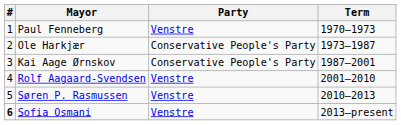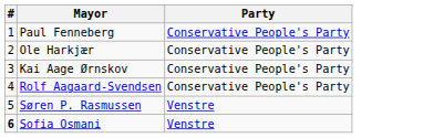 <table class="wikitable">
 <tr>
 <th>#</th>
 <th>Mayor</th>
 <th>Party</th>
-<th>Term</th>
 </tr>
 <tr>
 <td>1</td>
 <td>Paul Fenneberg</td>
-<td> <a href='#'>Venstre</a></td>
-<td>1970–1973</td>
+<td> <a href='#'>Conservative People's Party</a></td>
 </tr>
 <tr>
 <td>2</td>
 <td>Ole Harkjær</td>
 <td> Conservative People's Party</td>
-<td>1973–1987</td>
 </tr>
 <tr>
 <td>3</td>
 <td>Kai Aage Ørnskov</td>
 <td> Conservative People's Party</td>
-<td>1987–2001</td>
 </tr>
 <tr>
 <td>4</td>
 <td><a href='#'>Rolf Aagaard-Svendsen</a></td>
-<td> <a href='#'>Venstre</a></td>
-<td>2001–2010</td>
+<td> Conservative People's Party</td>
 </tr>
 <tr>
 <td>5</td>
 <td><a href='#'>Søren P. Rasmussen</a></td>
 <td> <a href='#'>Venstre</a></td>
-<td>2010–2013</td>
 </tr>
 <tr>
 <td><strong>6</strong></td>
 <td><a href='#'>Sofia Osmani</a></td>
 <td> <a href='#'>Venstre</a></td>
-<td>2013–present</td>
 </tr>
 </table>
